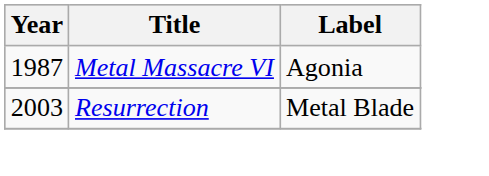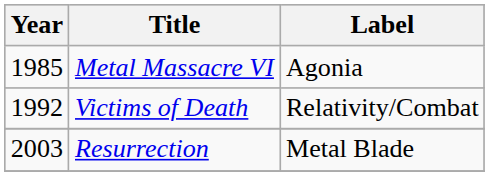 <table class="wikitable">
 <tr>
 <th>Year</th>
 <th>Title</th>
 <th>Label</th>
 </tr>
 <tr>
-<td>1987</td>
+<td>1985</td>
 <td><em><a href='#'>Metal Massacre VI</a></em></td>
 <td>Agonia</td>
+</tr>
+<tr>
+<td>1992</td>
+<td><em><a href='#'>Victims of Death</a></em></td>
+<td>Relativity/Combat</td>
 </tr>
 <tr>
 </tr>
 <tr>
 <td>2003</td>
 <td><em><a href='#'>Resurrection</a></em></td>
 <td>Metal Blade</td>
 </tr>
 <tr>
 </tr>
 </table>
